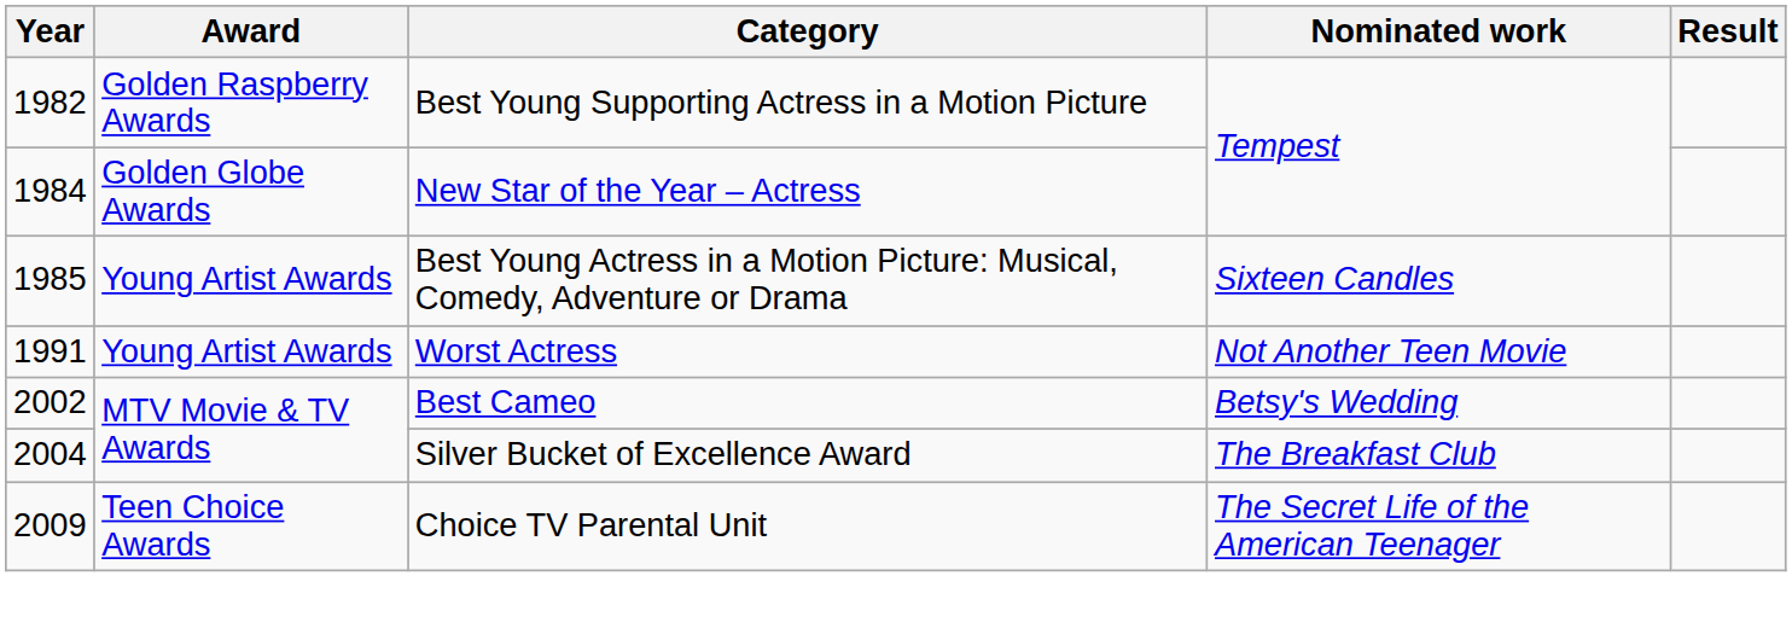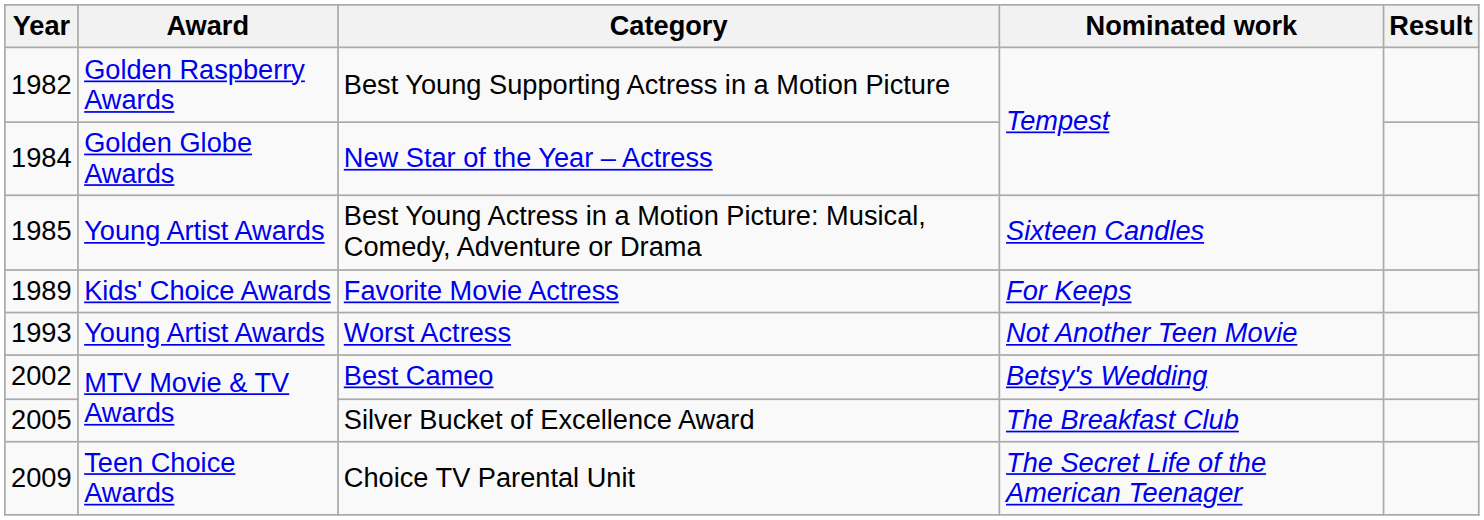 <table class="wikitable sortable">
 <tr>
 <th>Year</th>
 <th>Award</th>
 <th>Category</th>
 <th>Nominated work</th>
 <th>Result</th>
 </tr>
 <tr>
 <td>1982</td>
 <td><a href='#'>Golden Raspberry Awards</a></td>
 <td>Best Young Supporting Actress in a Motion Picture</td>
 <td rowspan="2"><em><a href='#'>Tempest</a></em></td>
 <td></td>
 </tr>
 <tr>
 <td>1984</td>
 <td><a href='#'>Golden Globe Awards</a></td>
 <td><a href='#'>New Star of the Year – Actress</a></td>
 <td></td>
 </tr>
 <tr>
 <td>1985</td>
 <td><a href='#'>Young Artist Awards</a></td>
 <td>Best Young Actress in a Motion Picture: Musical, Comedy, Adventure or Drama</td>
 <td><em><a href='#'>Sixteen Candles</a></em></td>
 <td></td>
 </tr>
 <tr>
-<td>1991</td>
+<td>1989</td>
+<td><a href='#'>Kids' Choice Awards</a></td>
+<td><a href='#'>Favorite Movie Actress</a></td>
+<td><em><a href='#'>For Keeps</a></em></td>
+<td></td>
+</tr>
+<tr>
+<td>1993</td>
 <td><a href='#'>Young Artist Awards</a></td>
 <td><a href='#'>Worst Actress</a></td>
 <td><em><a href='#'>Not Another Teen Movie</a></em></td>
 <td></td>
 </tr>
 <tr>
 <td>2002</td>
 <td rowspan="2"><a href='#'>MTV Movie & TV Awards</a></td>
 <td><a href='#'>Best Cameo</a></td>
 <td><em><a href='#'>Betsy's Wedding</a></em></td>
 <td></td>
 </tr>
 <tr>
-<td>2004</td>
+<td>2005</td>
 <td>Silver Bucket of Excellence Award</td>
 <td><em><a href='#'>The Breakfast Club</a></em></td>
 <td></td>
 </tr>
 <tr>
 <td>2009</td>
 <td><a href='#'>Teen Choice Awards</a></td>
 <td>Choice TV Parental Unit</td>
 <td><em><a href='#'>The Secret Life of the American Teenager</a></em></td>
 <td></td>
 </tr>
 </table>
